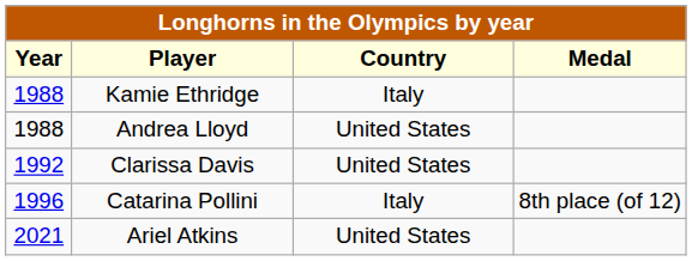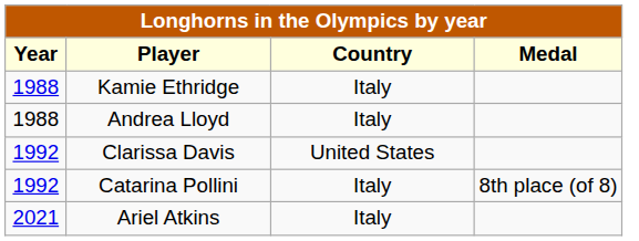 <table class="wikitable" style="text-align:center;">
 <tr>
 <td colspan="4" style="background: #BF5700; color:white"><strong>Longhorns in the Olympics by year</strong></td>
 </tr>
 <tr>
 <th style="width:40px; background: #ffffdd">Year</th>
 <th style="width:150px; background: #ffffdd">Player</th>
 <th style="width:150px; background: #ffffdd">Country</th>
 <th style="background: #ffffdd">Medal</th>
 </tr>
 <tr>
 <td><a href='#'>1988</a></td>
 <td>Kamie Ethridge</td>
 <td>Italy</td>
 <td></td>
 </tr>
 <tr>
 <td>1988</td>
 <td>Andrea Lloyd</td>
-<td>United States</td>
+<td>Italy</td>
 <td></td>
 </tr>
 <tr>
 <td><a href='#'>1992</a></td>
 <td>Clarissa Davis</td>
 <td>United States</td>
 <td></td>
 </tr>
 <tr>
-<td><a href='#'>1996</a></td>
+<td><a href='#'>1992</a></td>
 <td>Catarina Pollini</td>
 <td>Italy</td>
-<td>8th place (of 12)</td>
+<td>8th place (of 8)</td>
 </tr>
 <tr>
 <td><a href='#'>2021</a></td>
 <td>Ariel Atkins</td>
-<td>United States</td>
+<td>Italy</td>
 <td></td>
 </tr>
 </table>
